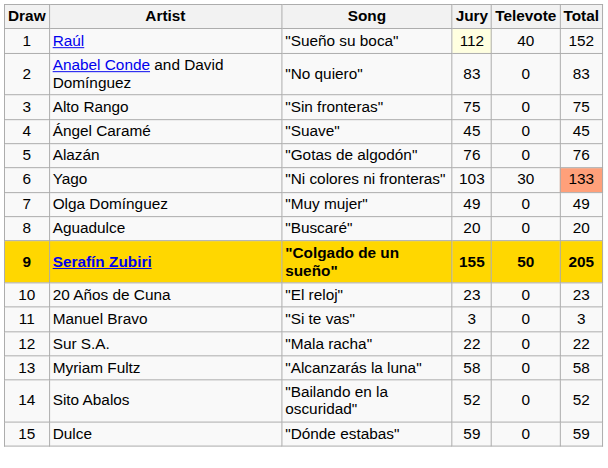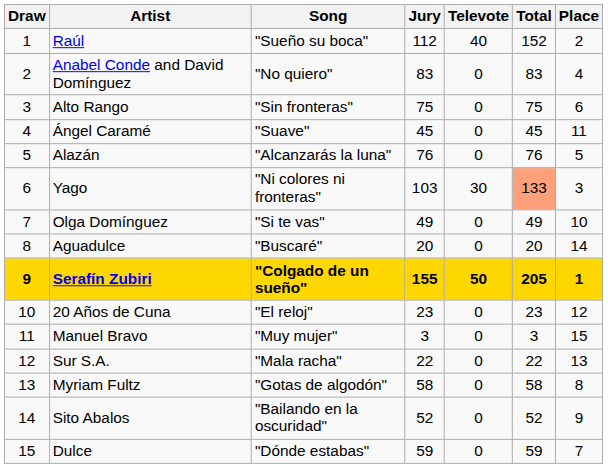 <table class="sortable wikitable" style="margin: 1em auto 1em auto; text-align:center">
 <tr>
 <th>Draw</th>
 <th>Artist</th>
 <th>Song</th>
 <th>Jury</th>
 <th>Televote</th>
 <th>Total</th>
+<th>Place</th>
 </tr>
 <tr>
 <td>1</td>
 <td align="left"><a href='#'>Raúl</a></td>
 <td align="left">"Sueño su boca"</td>
-<td style="background: lightyellow;">112</td>
+<td>112</td>
 <td>40</td>
 <td>152</td>
+<td>2</td>
 </tr>
 <tr>
 <td>2</td>
 <td align="left"><a href='#'>Anabel Conde</a> and David Domínguez</td>
 <td align="left">"No quiero"</td>
 <td>83</td>
 <td>0</td>
 <td>83</td>
+<td>4</td>
 </tr>
 <tr>
 <td>3</td>
 <td align="left">Alto Rango</td>
 <td align="left">"Sin fronteras"</td>
 <td>75</td>
 <td>0</td>
 <td>75</td>
+<td>6</td>
 </tr>
 <tr>
 <td>4</td>
 <td align="left">Ángel Caramé</td>
 <td align="left">"Suave"</td>
 <td>45</td>
 <td>0</td>
 <td>45</td>
+<td>11</td>
 </tr>
 <tr>
 <td>5</td>
 <td align="left">Alazán</td>
-<td align="left">"Gotas de algodón"</td>
+<td align="left">"Alcanzarás la luna"</td>
 <td>76</td>
 <td>0</td>
 <td>76</td>
+<td>5</td>
 </tr>
 <tr>
 <td>6</td>
 <td align="left">Yago</td>
 <td align="left">"Ni colores ni fronteras"</td>
 <td>103</td>
 <td>30</td>
 <td style="background: lightsalmon;">133</td>
+<td>3</td>
 </tr>
 <tr>
 <td>7</td>
 <td align="left">Olga Domínguez</td>
-<td align="left">"Muy mujer"</td>
+<td align="left">"Si te vas"</td>
 <td>49</td>
 <td>0</td>
 <td>49</td>
+<td>10</td>
 </tr>
 <tr>
 <td>8</td>
 <td align="left">Aguadulce</td>
 <td align="left">"Buscaré"</td>
 <td>20</td>
 <td>0</td>
 <td>20</td>
+<td>14</td>
 </tr>
 <tr style="font-weight:bold; background:gold;">
 <td>9</td>
 <td align="left"><a href='#'>Serafín Zubiri</a></td>
 <td align="left">"Colgado de un sueño"</td>
 <td>155</td>
 <td>50</td>
 <td>205</td>
+<td>1</td>
 </tr>
 <tr>
 <td>10</td>
 <td align="left">20 Años de Cuna</td>
 <td align="left">"El reloj"</td>
 <td>23</td>
 <td>0</td>
 <td>23</td>
+<td>12</td>
 </tr>
 <tr>
 <td>11</td>
 <td align="left">Manuel Bravo</td>
-<td align="left">"Si te vas"</td>
+<td align="left">"Muy mujer"</td>
 <td>3</td>
 <td>0</td>
 <td>3</td>
+<td>15</td>
 </tr>
 <tr>
 <td>12</td>
 <td align="left">Sur S.A.</td>
 <td align="left">"Mala racha"</td>
 <td>22</td>
 <td>0</td>
 <td>22</td>
+<td>13</td>
 </tr>
 <tr>
 <td>13</td>
 <td align="left">Myriam Fultz</td>
-<td align="left">"Alcanzarás la luna"</td>
+<td align="left">"Gotas de algodón"</td>
 <td>58</td>
 <td>0</td>
 <td>58</td>
+<td>8</td>
 </tr>
 <tr>
 <td>14</td>
 <td align="left">Sito Abalos</td>
 <td align="left">"Bailando en la oscuridad"</td>
 <td>52</td>
 <td>0</td>
 <td>52</td>
+<td>9</td>
 </tr>
 <tr>
 <td>15</td>
 <td align="left">Dulce</td>
 <td align="left">"Dónde estabas"</td>
 <td>59</td>
 <td>0</td>
 <td>59</td>
+<td>7</td>
 </tr>
 </table>
